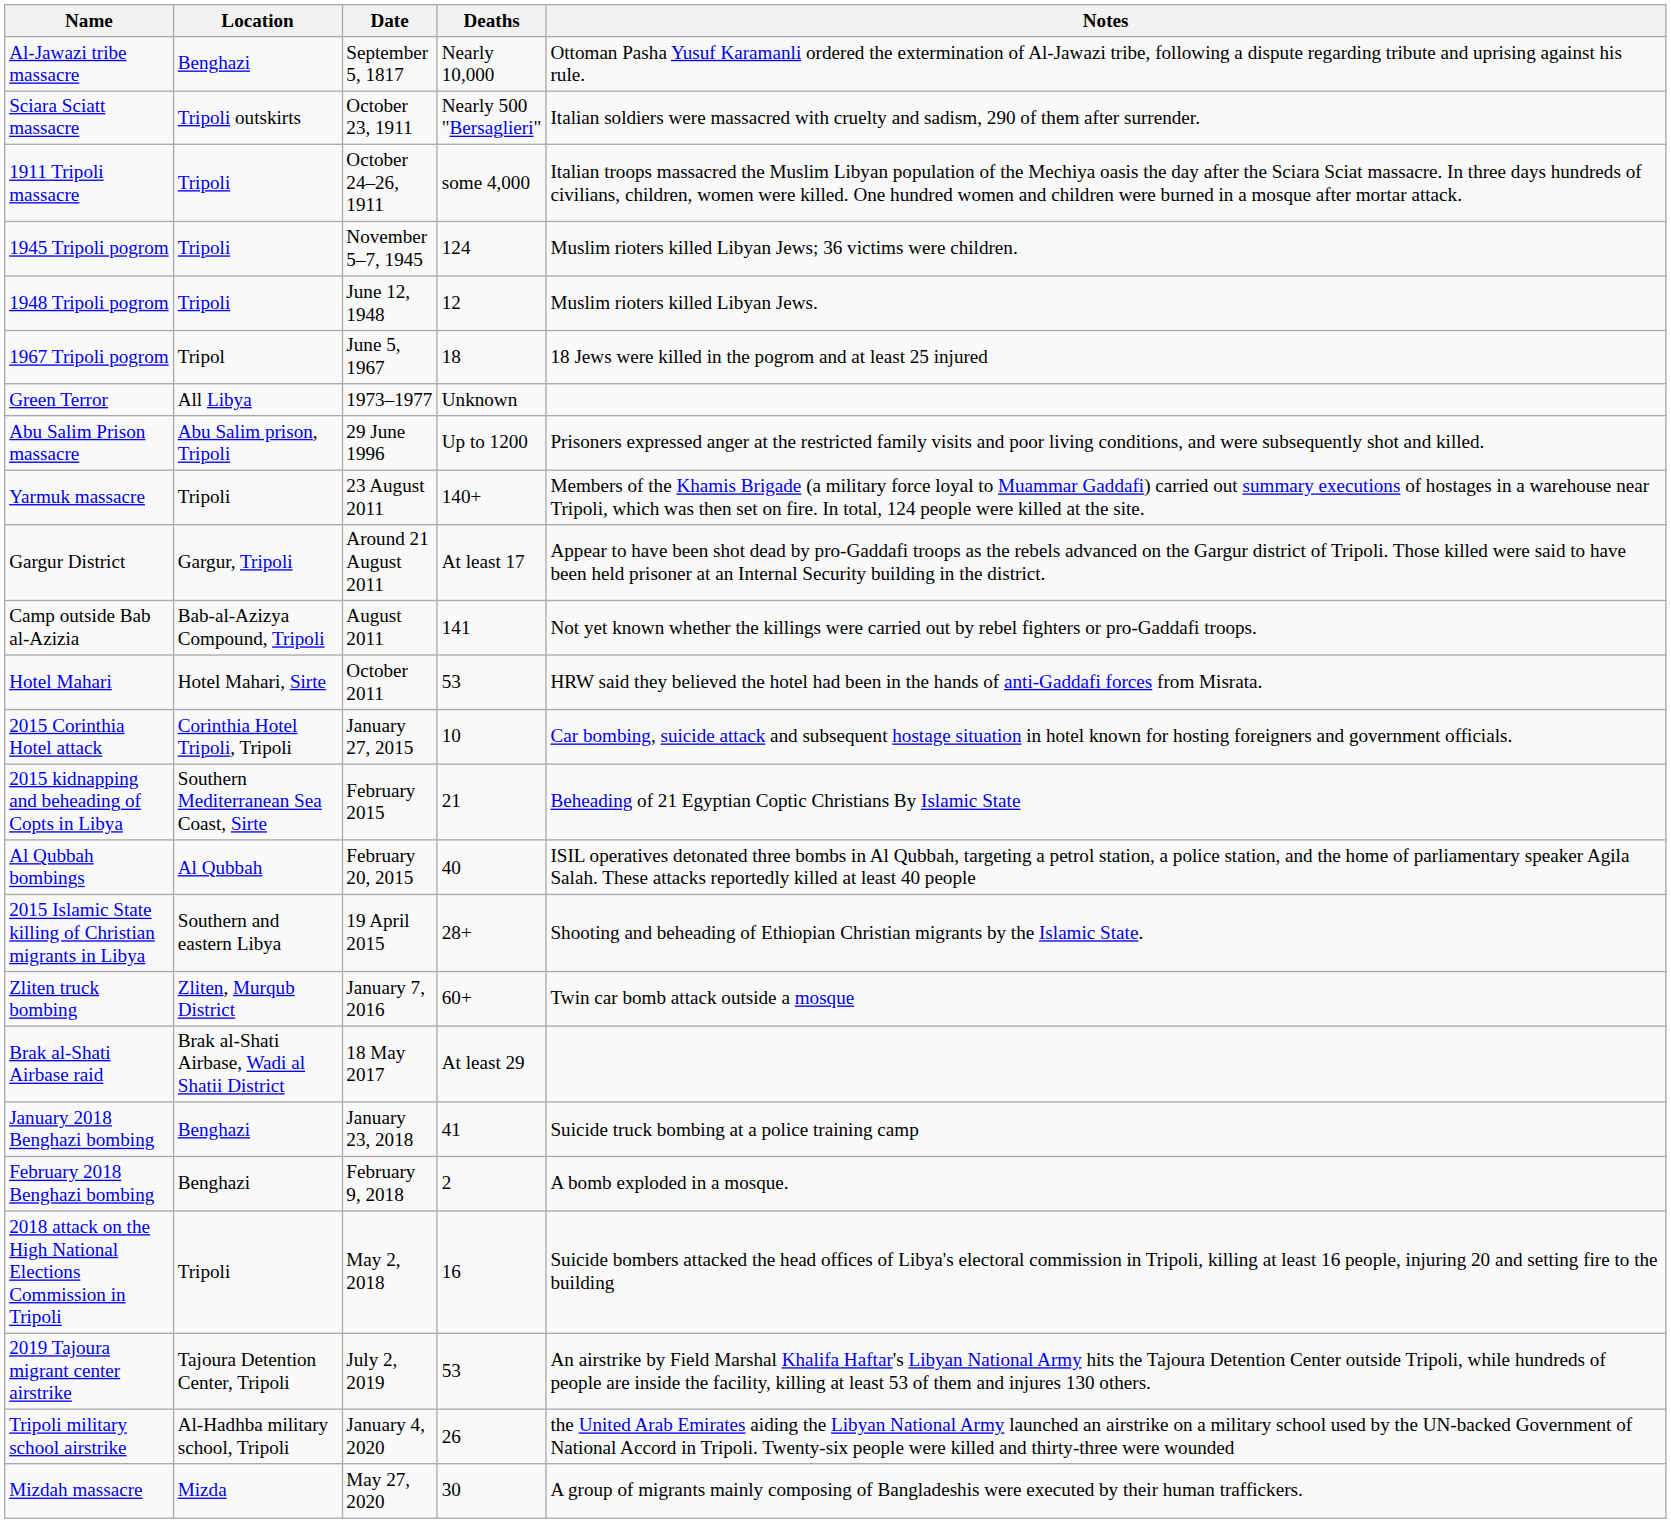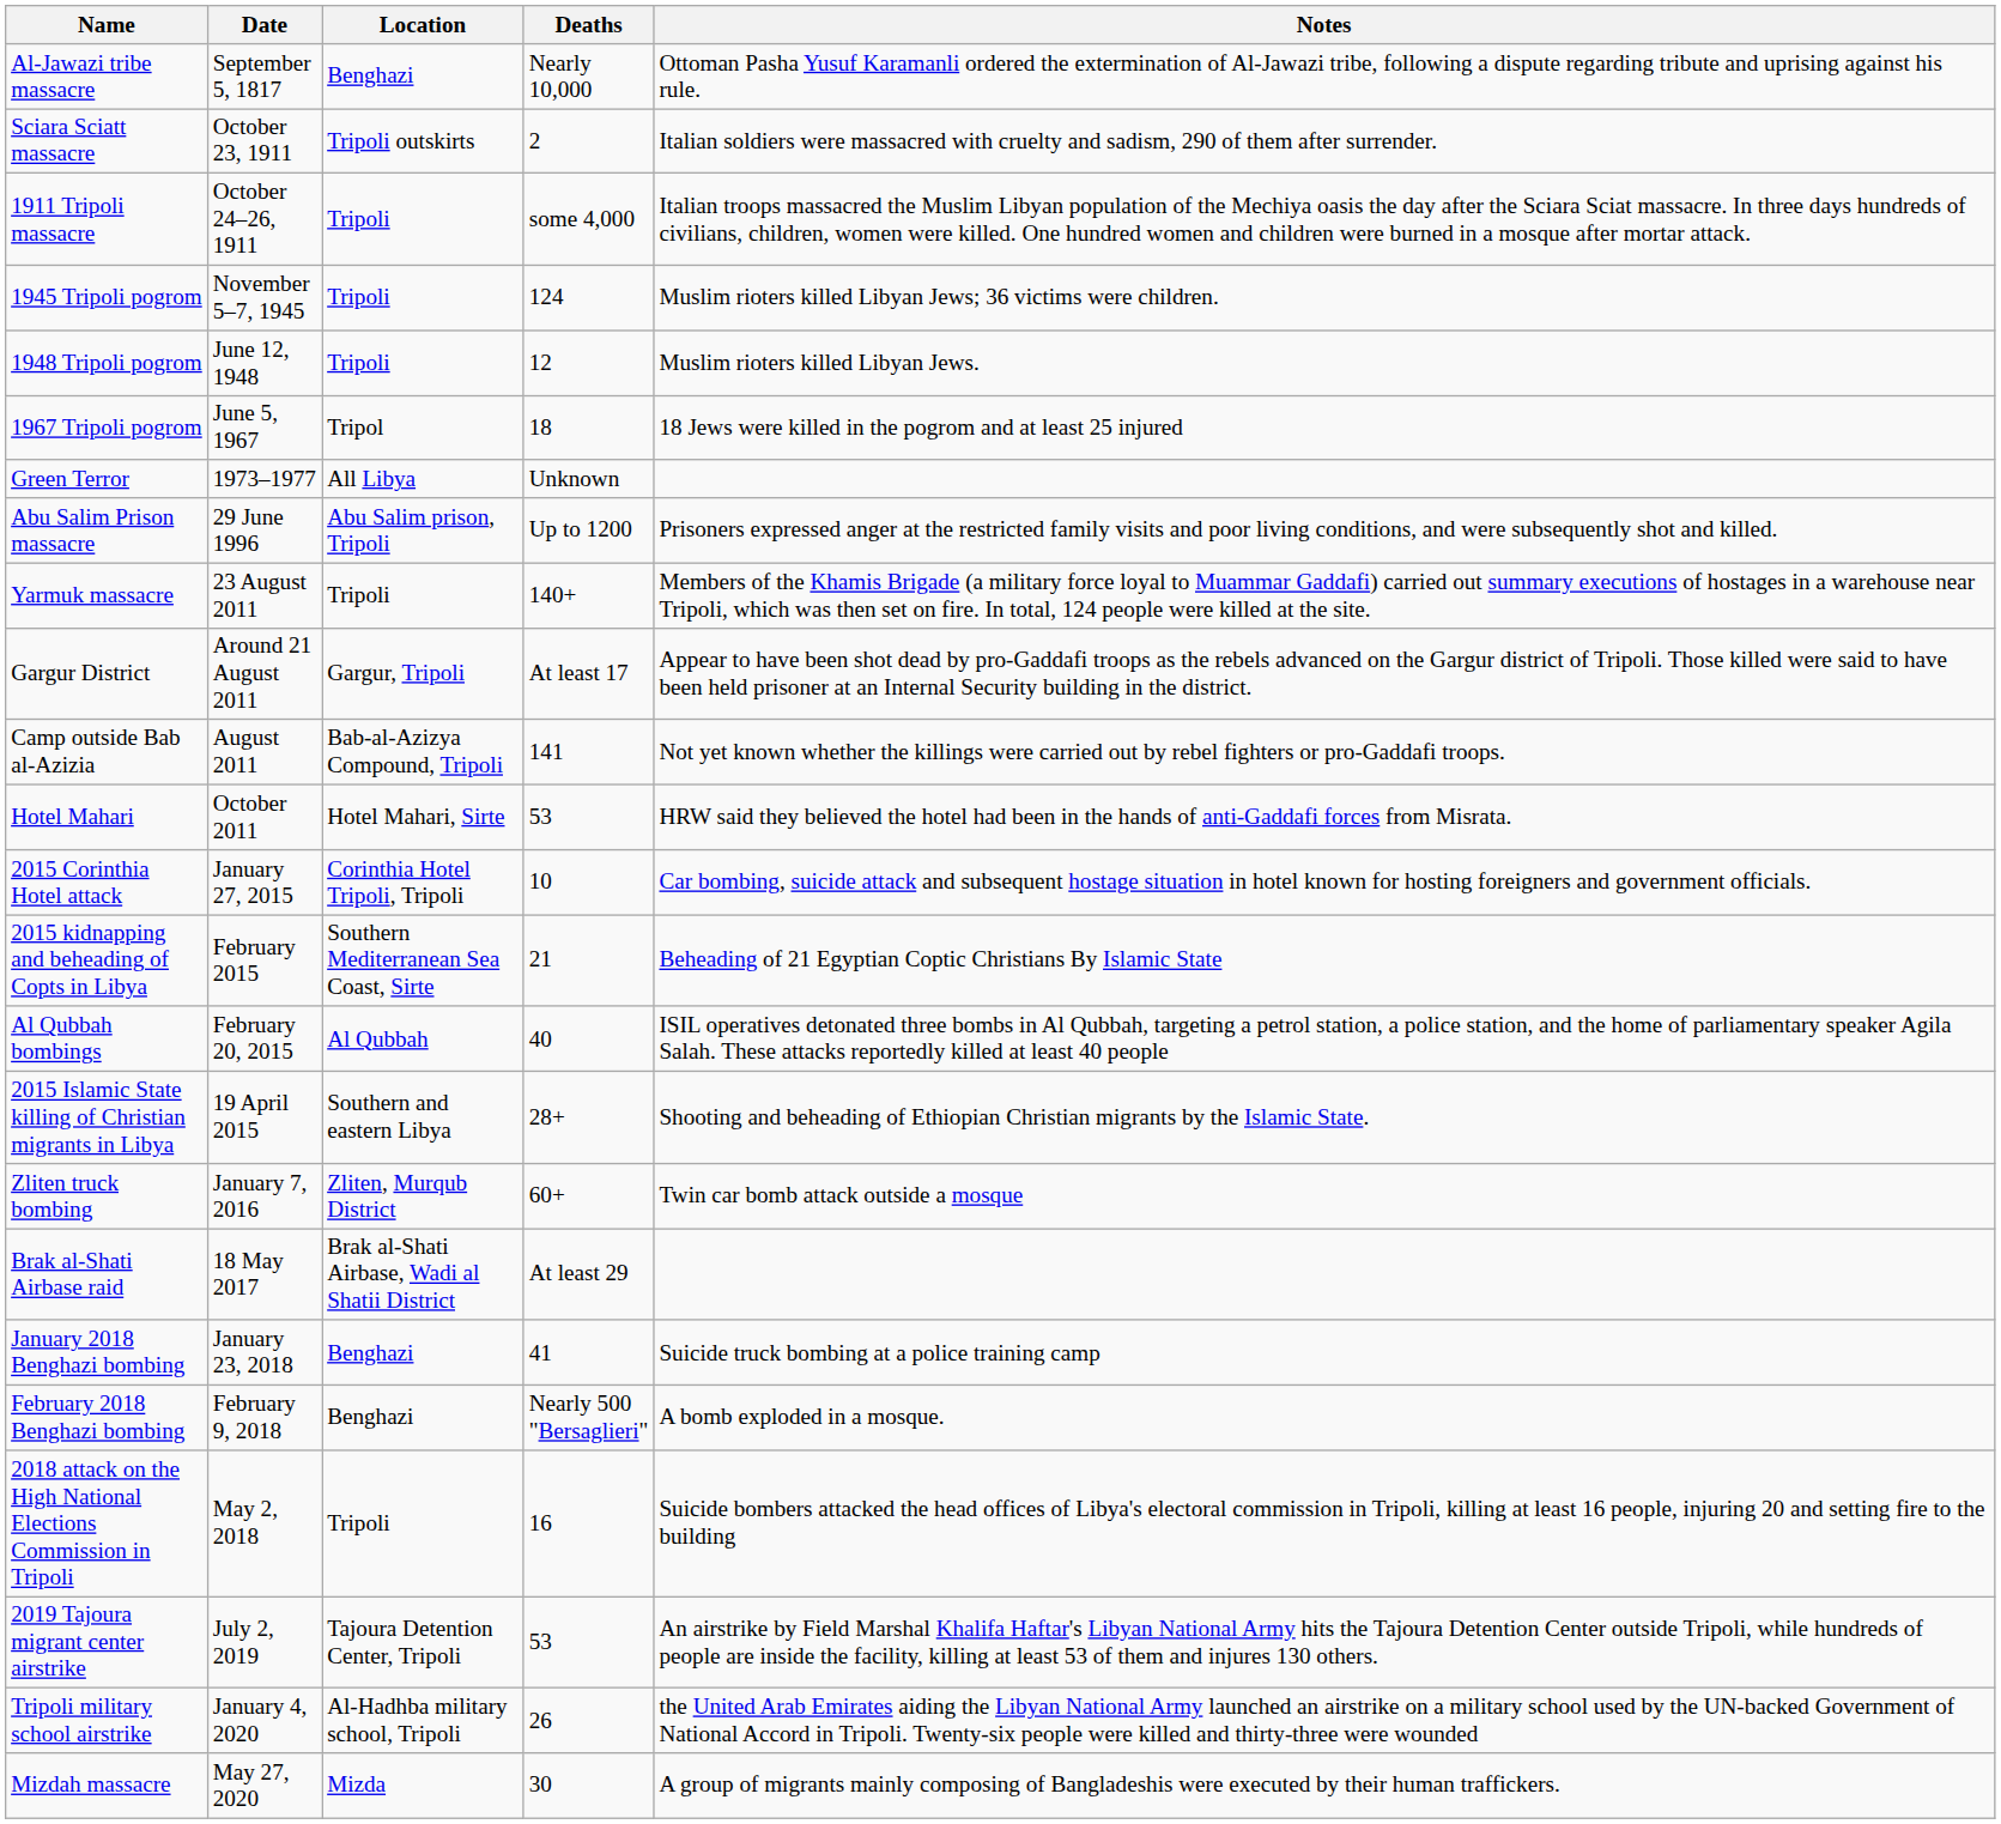 <table class="sortable wikitable" style="font-size:90%;">
 <tr>
 <th style="width:120px;">Name</th>
+<th style="width:65px;">Date</th>
 <th style="width:120px;">Location</th>
-<th style="width:65px;">Date</th>
 <th style="width:75px;">Deaths</th>
 <th class="unsortable">Notes</th>
 </tr>
 <tr>
 <td><a href='#'>Al-Jawazi tribe massacre</a></td>
+<td>September 5, 1817</td>
 <td><a href='#'>Benghazi</a></td>
-<td>September 5, 1817</td>
 <td>Nearly 10,000</td>
 <td>Ottoman Pasha <a href='#'>Yusuf Karamanli</a> ordered the extermination of Al-Jawazi tribe, following a dispute regarding tribute and uprising against his rule.</td>
 </tr>
 <tr>
 <td><a href='#'>Sciara Sciatt massacre</a></td>
+<td>October 23, 1911</td>
 <td><a href='#'>Tripoli</a> outskirts</td>
-<td>October 23, 1911</td>
-<td>Nearly 500 "<a href='#'>Bersaglieri</a>"</td>
+<td>2</td>
 <td>Italian soldiers were massacred with cruelty and sadism, 290 of them after surrender.</td>
 </tr>
 <tr>
 <td><a href='#'>1911 Tripoli massacre</a></td>
+<td>October 24–26, 1911</td>
 <td><a href='#'>Tripoli</a></td>
-<td>October 24–26, 1911</td>
 <td>some 4,000</td>
 <td>Italian troops massacred the Muslim Libyan population of the Mechiya oasis the day after the Sciara Sciat massacre. In three days hundreds of civilians, children, women were killed. One hundred women and children were burned in a mosque after mortar attack.</td>
 </tr>
 <tr>
 <td><a href='#'>1945 Tripoli pogrom</a></td>
+<td>November 5–7, 1945</td>
 <td><a href='#'>Tripoli</a></td>
-<td>November 5–7, 1945</td>
 <td>124</td>
 <td>Muslim rioters killed Libyan Jews; 36 victims were children.</td>
 </tr>
 <tr>
 <td><a href='#'>1948 Tripoli pogrom</a></td>
+<td>June 12, 1948</td>
 <td><a href='#'>Tripoli</a></td>
-<td>June 12, 1948</td>
 <td>12</td>
 <td>Muslim rioters killed Libyan Jews.</td>
 </tr>
 <tr>
 <td><a href='#'>1967 Tripoli pogrom</a></td>
+<td>June 5, 1967</td>
 <td>Tripol</td>
-<td>June 5, 1967</td>
 <td>18</td>
 <td>18 Jews were killed in the pogrom and at least 25 injured</td>
 </tr>
 <tr>
 <td><a href='#'>Green Terror</a></td>
+<td>1973–1977</td>
 <td>All <a href='#'>Libya</a></td>
-<td>1973–1977</td>
 <td>Unknown</td>
 <td></td>
 </tr>
 <tr>
 <td><a href='#'>Abu Salim Prison massacre</a></td>
+<td>29 June 1996</td>
 <td><a href='#'>Abu Salim prison</a>, <a href='#'>Tripoli</a></td>
-<td>29 June 1996</td>
 <td>Up to 1200 </td>
 <td>Prisoners expressed anger at the restricted family visits and poor living conditions, and were subsequently shot and killed.</td>
 </tr>
 <tr>
 <td><a href='#'>Yarmuk massacre</a></td>
+<td>23 August 2011</td>
 <td>Tripoli</td>
-<td>23 August 2011</td>
 <td>140+</td>
 <td>Members of the <a href='#'>Khamis Brigade</a> (a military force loyal to <a href='#'>Muammar Gaddafi</a>) carried out <a href='#'>summary executions</a> of hostages in a warehouse near Tripoli, which was then set on fire. In total, 124 people were killed at the site.</td>
 </tr>
 <tr>
 <td>Gargur District</td>
+<td>Around 21 August 2011</td>
 <td>Gargur, <a href='#'>Tripoli</a></td>
-<td>Around 21 August 2011</td>
 <td>At least 17</td>
 <td>Appear to have been shot dead by pro-Gaddafi troops as the rebels advanced on the Gargur district of Tripoli. Those killed were said to have been held prisoner at an Internal Security building in the district.</td>
 </tr>
 <tr>
 <td>Camp outside Bab al-Azizia</td>
+<td>August 2011</td>
 <td>Bab-al-Azizya Compound, <a href='#'>Tripoli</a></td>
-<td>August 2011</td>
 <td>141</td>
 <td>Not yet known whether the killings were carried out by rebel fighters or pro-Gaddafi troops.</td>
 </tr>
 <tr>
 <td><a href='#'>Hotel Mahari</a></td>
+<td>October 2011</td>
 <td>Hotel Mahari, <a href='#'>Sirte</a></td>
-<td>October 2011</td>
 <td>53</td>
 <td>HRW said they believed the hotel had been in the hands of <a href='#'>anti-Gaddafi forces</a> from Misrata.</td>
 </tr>
 <tr>
 <td><a href='#'>2015 Corinthia Hotel attack</a></td>
+<td>January 27, 2015</td>
 <td><a href='#'>Corinthia Hotel Tripoli</a>, Tripoli</td>
-<td>January 27, 2015</td>
 <td>10</td>
 <td><a href='#'>Car bombing</a>, <a href='#'>suicide attack</a> and subsequent <a href='#'>hostage situation</a> in hotel known for hosting foreigners and government officials.</td>
 </tr>
 <tr>
 <td><a href='#'>2015 kidnapping and beheading of Copts in Libya</a></td>
+<td>February 2015</td>
 <td>Southern <a href='#'>Mediterranean Sea</a> Coast, <a href='#'>Sirte</a></td>
-<td>February 2015</td>
 <td>21</td>
 <td><a href='#'>Beheading</a> of 21 Egyptian Coptic Christians By <a href='#'>Islamic State</a></td>
 </tr>
 <tr>
 <td><a href='#'>Al Qubbah bombings</a></td>
+<td>February 20, 2015</td>
 <td><a href='#'>Al Qubbah</a></td>
-<td>February 20, 2015</td>
 <td>40</td>
 <td>ISIL operatives detonated three bombs in Al Qubbah, targeting a petrol station, a police station, and the home of parliamentary speaker Agila Salah. These attacks reportedly killed at least 40 people</td>
 </tr>
 <tr>
 <td><a href='#'>2015 Islamic State killing of Christian migrants in Libya</a></td>
+<td>19 April 2015</td>
 <td>Southern and eastern Libya</td>
-<td>19 April 2015</td>
 <td>28+</td>
 <td>Shooting and beheading of Ethiopian Christian migrants by the <a href='#'>Islamic State</a>.</td>
 </tr>
 <tr>
 <td><a href='#'>Zliten truck bombing</a></td>
+<td>January 7, 2016</td>
 <td><a href='#'>Zliten</a>, <a href='#'>Murqub District</a></td>
-<td>January 7, 2016</td>
 <td>60+</td>
 <td>Twin car bomb attack outside a <a href='#'>mosque</a></td>
 </tr>
 <tr>
 <td><a href='#'>Brak al-Shati Airbase raid</a></td>
+<td>18 May 2017</td>
 <td>Brak al-Shati Airbase, <a href='#'>Wadi al Shatii District</a></td>
-<td>18 May 2017</td>
 <td>At least 29</td>
 <td></td>
 </tr>
 <tr>
 <td><a href='#'>January 2018 Benghazi bombing</a></td>
+<td>January 23, 2018</td>
 <td><a href='#'>Benghazi</a></td>
-<td>January 23, 2018</td>
 <td>41</td>
 <td>Suicide truck bombing at a police training camp</td>
 </tr>
 <tr>
 <td><a href='#'>February 2018 Benghazi bombing</a></td>
+<td>February 9, 2018</td>
 <td>Benghazi</td>
-<td>February 9, 2018</td>
-<td>2</td>
+<td>Nearly 500 "<a href='#'>Bersaglieri</a>"</td>
 <td>A bomb exploded in a mosque.</td>
 </tr>
 <tr>
 <td><a href='#'>2018 attack on the High National Elections Commission in Tripoli</a></td>
+<td>May 2, 2018</td>
 <td>Tripoli</td>
-<td>May 2, 2018</td>
 <td>16</td>
 <td>Suicide bombers attacked the head offices of Libya's electoral commission in Tripoli, killing at least 16 people, injuring 20 and setting fire to the building</td>
 </tr>
 <tr>
 <td><a href='#'>2019 Tajoura migrant center airstrike</a></td>
+<td>July 2, 2019</td>
 <td>Tajoura Detention Center, Tripoli</td>
-<td>July 2, 2019</td>
 <td>53</td>
 <td>An airstrike by Field Marshal <a href='#'>Khalifa Haftar</a>'s <a href='#'>Libyan National Army</a> hits the Tajoura Detention Center outside Tripoli, while hundreds of people are inside the facility, killing at least 53 of them and injures 130 others.</td>
 </tr>
 <tr>
 <td><a href='#'>Tripoli military school airstrike</a></td>
+<td>January 4, 2020</td>
 <td>Al-Hadhba military school, Tripoli</td>
-<td>January 4, 2020</td>
 <td>26</td>
 <td>the <a href='#'>United Arab Emirates</a> aiding the <a href='#'>Libyan National Army</a> launched an airstrike on a military school used by the UN-backed Government of National Accord in Tripoli. Twenty-six people were killed and thirty-three were wounded</td>
 </tr>
 <tr>
 <td><a href='#'>Mizdah massacre</a></td>
+<td>May 27, 2020</td>
 <td><a href='#'>Mizda</a></td>
-<td>May 27, 2020</td>
 <td>30</td>
 <td>A group of migrants mainly composing of Bangladeshis were executed by their human traffickers.</td>
 </tr>
 </table>
